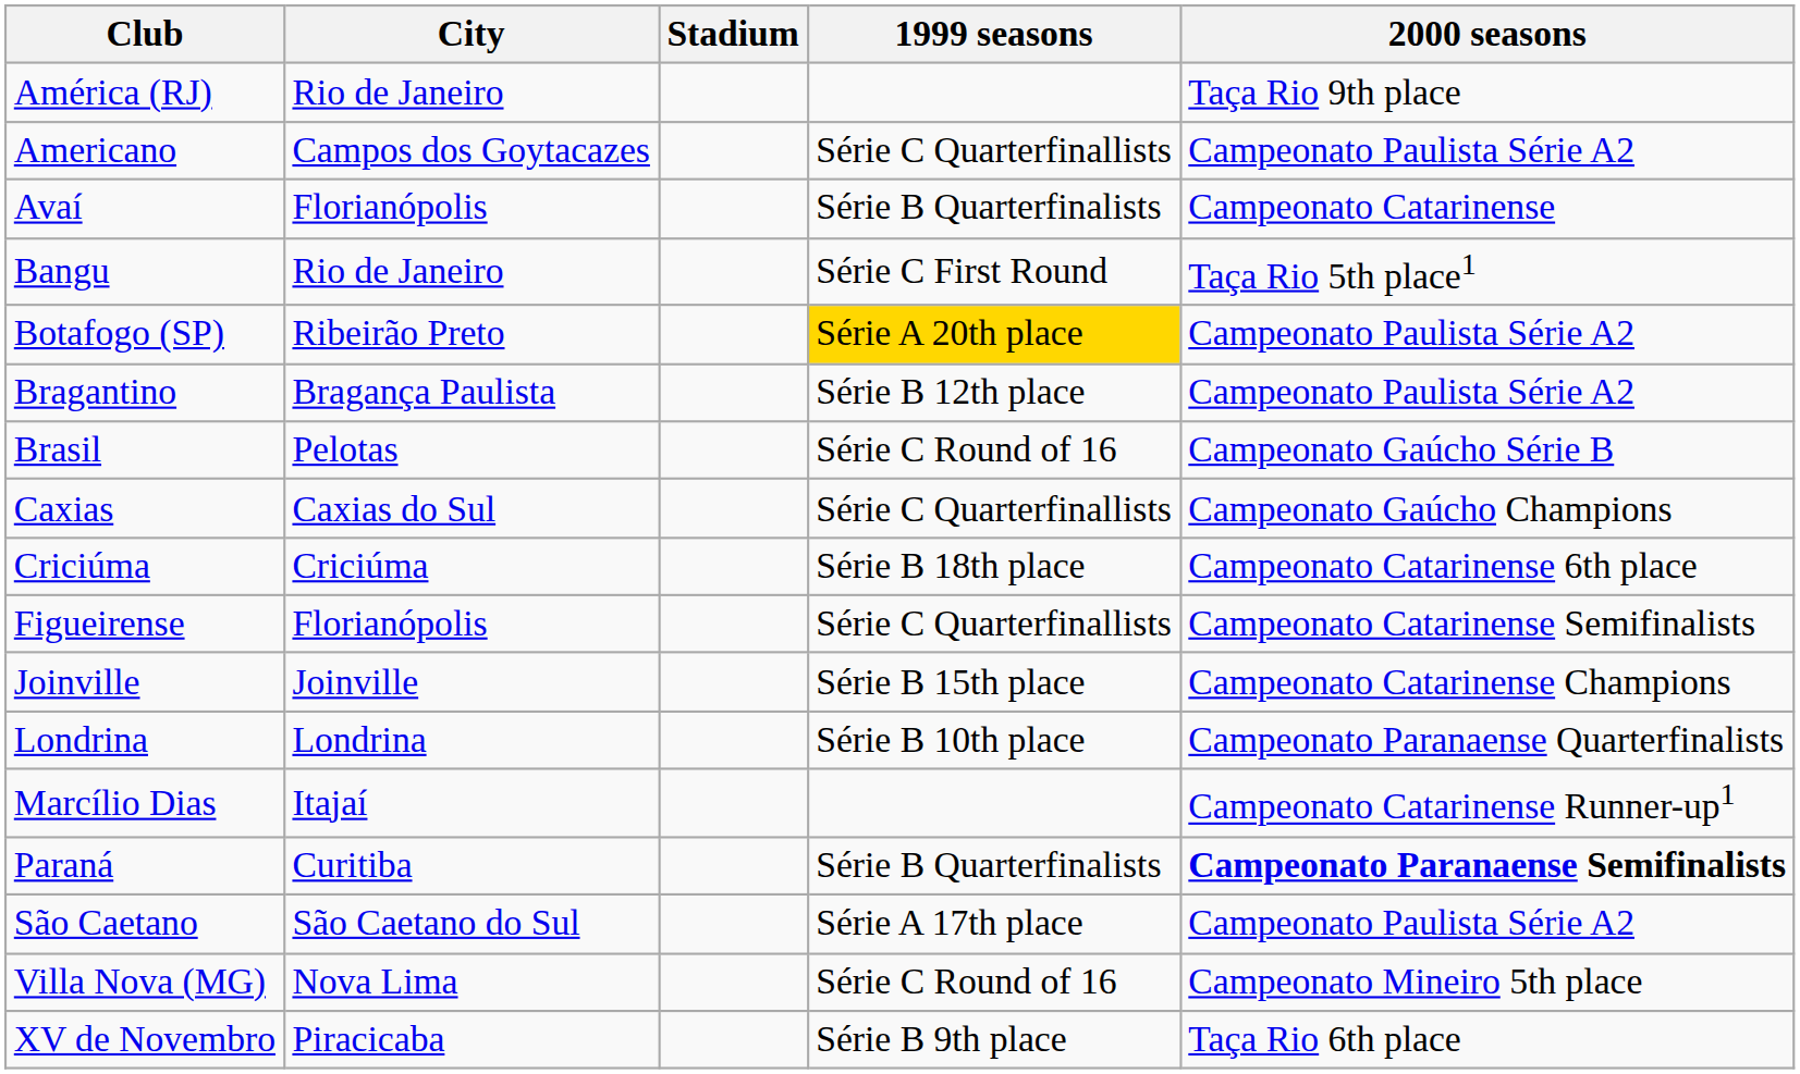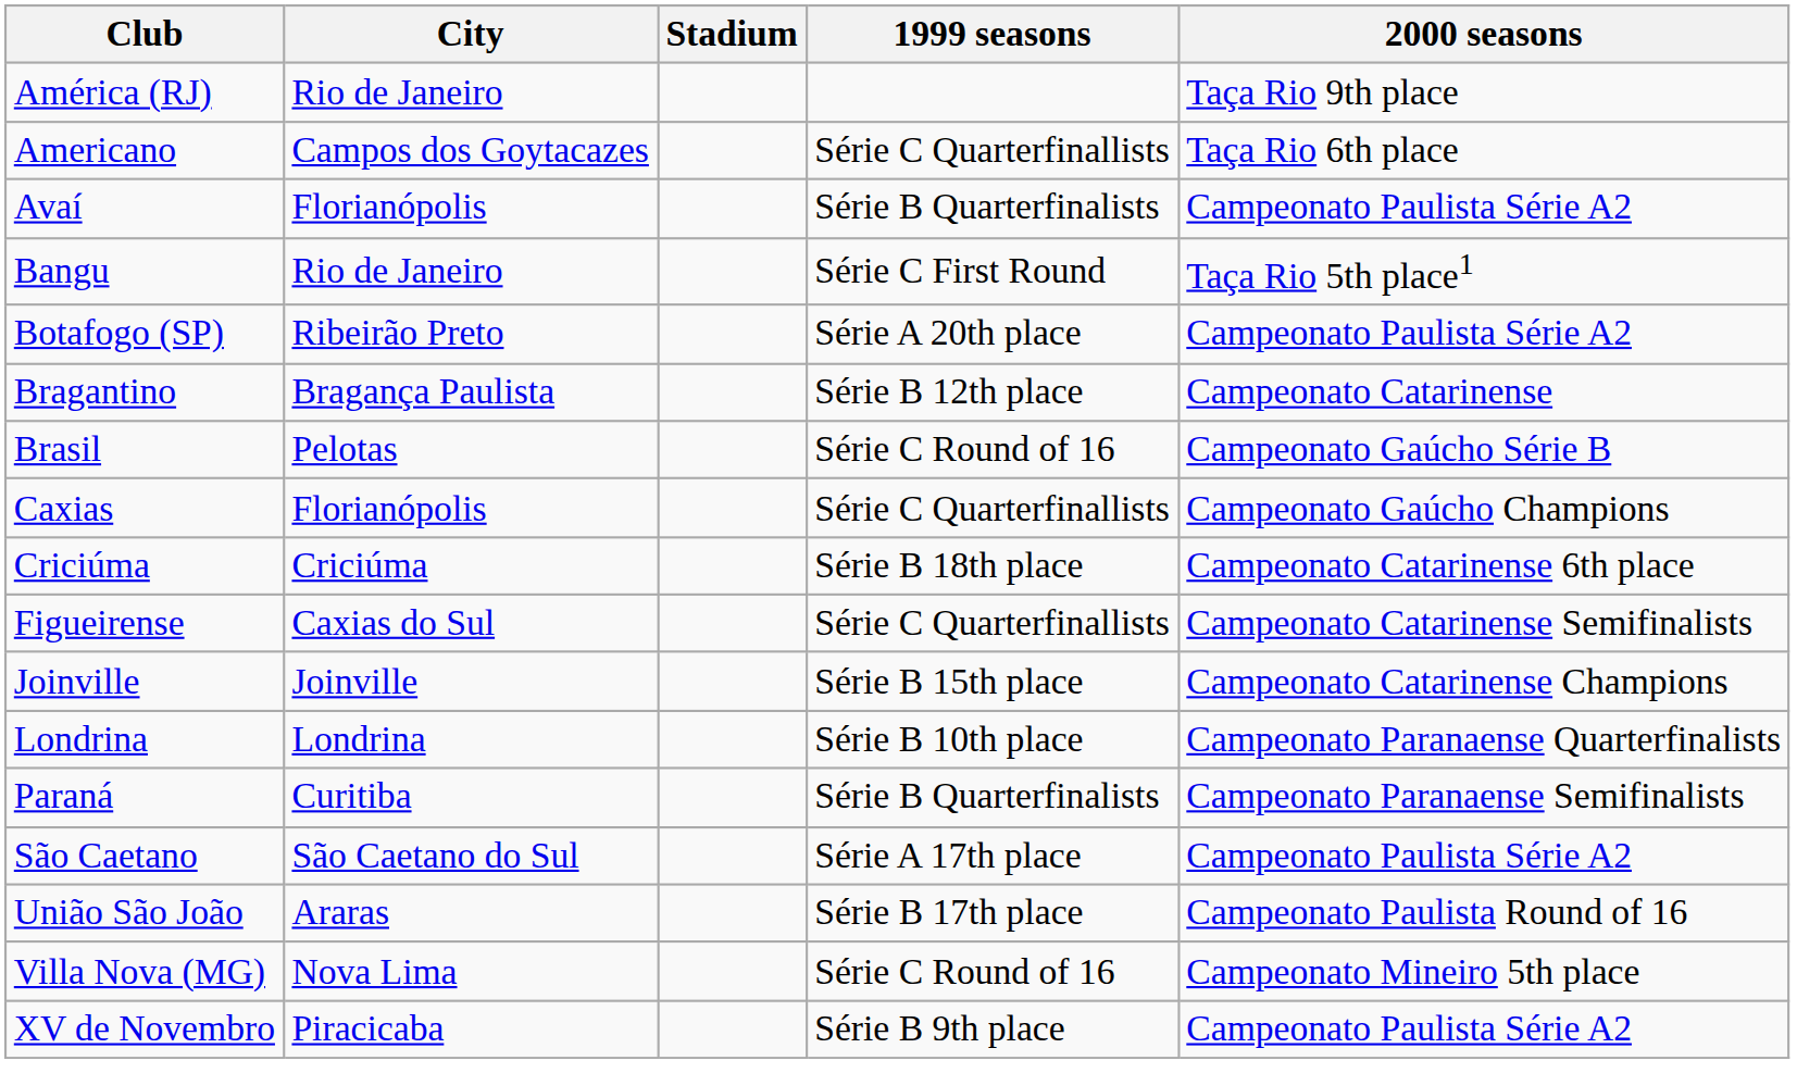 <table class="wikitable sortable">
 <tr>
 <th>Club</th>
 <th>City</th>
 <th>Stadium</th>
 <th>1999 seasons</th>
 <th>2000 seasons</th>
 </tr>
 <tr>
 <td><a href='#'>América (RJ)</a></td>
 <td><a href='#'>Rio de Janeiro</a></td>
 <td></td>
 <td></td>
 <td> <a href='#'>Taça Rio</a> 9th place</td>
 </tr>
 <tr>
 <td><a href='#'>Americano</a></td>
 <td><a href='#'>Campos dos Goytacazes</a></td>
 <td></td>
 <td>Série C Quarterfinallists</td>
-<td> <a href='#'>Campeonato Paulista Série A2</a></td>
+<td> <a href='#'>Taça Rio</a> 6th place</td>
 </tr>
 <tr>
 <td><a href='#'>Avaí</a></td>
 <td><a href='#'>Florianópolis</a></td>
 <td></td>
 <td>Série B Quarterfinalists</td>
-<td> <a href='#'>Campeonato Catarinense</a></td>
+<td> <a href='#'>Campeonato Paulista Série A2</a></td>
 </tr>
 <tr>
 <td><a href='#'>Bangu</a></td>
 <td><a href='#'>Rio de Janeiro</a></td>
 <td></td>
 <td>Série C First Round</td>
 <td>  <a href='#'>Taça Rio</a> 5th place<sup>1</sup></td>
 </tr>
 <tr>
 <td><a href='#'>Botafogo (SP)</a></td>
 <td><a href='#'>Ribeirão Preto</a></td>
 <td></td>
-<td style="background: gold;">Série A 20th place</td>
+<td>Série A 20th place</td>
 <td> <a href='#'>Campeonato Paulista Série A2</a></td>
 </tr>
 <tr>
 <td><a href='#'>Bragantino</a></td>
 <td><a href='#'>Bragança Paulista</a></td>
 <td></td>
 <td>Série B 12th place</td>
-<td> <a href='#'>Campeonato Paulista Série A2</a></td>
+<td> <a href='#'>Campeonato Catarinense</a></td>
 </tr>
 <tr>
 <td><a href='#'>Brasil</a></td>
 <td><a href='#'>Pelotas</a></td>
 <td></td>
 <td>Série C Round of 16</td>
 <td> <a href='#'>Campeonato Gaúcho Série B</a></td>
 </tr>
 <tr>
 <td><a href='#'>Caxias</a></td>
-<td><a href='#'>Caxias do Sul</a></td>
+<td><a href='#'>Florianópolis</a></td>
 <td></td>
 <td>Série C Quarterfinallists</td>
 <td> <a href='#'>Campeonato Gaúcho</a> Champions</td>
 </tr>
 <tr>
 <td><a href='#'>Criciúma</a></td>
 <td><a href='#'>Criciúma</a></td>
 <td></td>
 <td>Série B 18th place</td>
 <td> <a href='#'>Campeonato Catarinense</a> 6th place</td>
 </tr>
 <tr>
 <td><a href='#'>Figueirense</a></td>
-<td><a href='#'>Florianópolis</a></td>
+<td><a href='#'>Caxias do Sul</a></td>
 <td></td>
 <td>Série C Quarterfinallists</td>
 <td> <a href='#'>Campeonato Catarinense</a> Semifinalists</td>
 </tr>
 <tr>
 <td><a href='#'>Joinville</a></td>
 <td><a href='#'>Joinville</a></td>
 <td></td>
 <td>Série B 15th place</td>
 <td> <a href='#'>Campeonato Catarinense</a> Champions</td>
 </tr>
 <tr>
 <td><a href='#'>Londrina</a></td>
 <td><a href='#'>Londrina</a></td>
 <td></td>
 <td>Série B 10th place</td>
 <td> <a href='#'>Campeonato Paranaense</a> Quarterfinalists</td>
 </tr>
 <tr>
-<td><a href='#'>Marcílio Dias</a></td>
-<td><a href='#'>Itajaí</a></td>
-<td></td>
-<td></td>
-<td> <a href='#'>Campeonato Catarinense</a> Runner-up<sup>1</sup></td>
-</tr>
-<tr>
 <td><a href='#'>Paraná</a></td>
 <td><a href='#'>Curitiba</a></td>
 <td></td>
 <td>Série B Quarterfinalists</td>
-<td><strong> <a href='#'>Campeonato Paranaense</a> Semifinalists</strong></td>
+<td> <a href='#'>Campeonato Paranaense</a> Semifinalists</td>
 </tr>
 <tr>
 <td><a href='#'>São Caetano</a></td>
 <td><a href='#'>São Caetano do Sul</a></td>
 <td></td>
 <td>Série A 17th place</td>
 <td> <a href='#'>Campeonato Paulista Série A2</a></td>
+</tr>
+<tr>
+<td><a href='#'>União São João</a></td>
+<td><a href='#'>Araras</a></td>
+<td></td>
+<td>Série B 17th place</td>
+<td> <a href='#'>Campeonato Paulista</a> Round of 16</td>
 </tr>
 <tr>
 <td><a href='#'>Villa Nova (MG)</a></td>
 <td><a href='#'>Nova Lima</a></td>
 <td></td>
 <td>Série C Round of 16</td>
 <td> <a href='#'>Campeonato Mineiro</a> 5th place</td>
 </tr>
 <tr>
 <td><a href='#'>XV de Novembro</a></td>
 <td><a href='#'>Piracicaba</a></td>
 <td></td>
 <td>Série B 9th place</td>
-<td> <a href='#'>Taça Rio</a> 6th place</td>
+<td> <a href='#'>Campeonato Paulista Série A2</a></td>
 </tr>
 </table>
